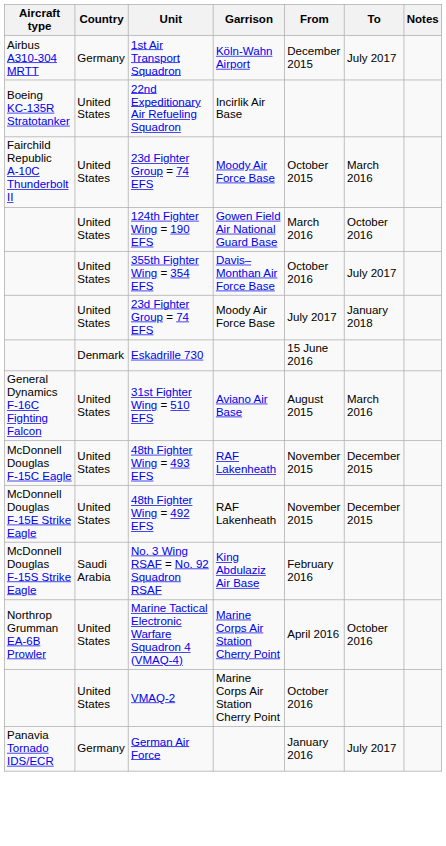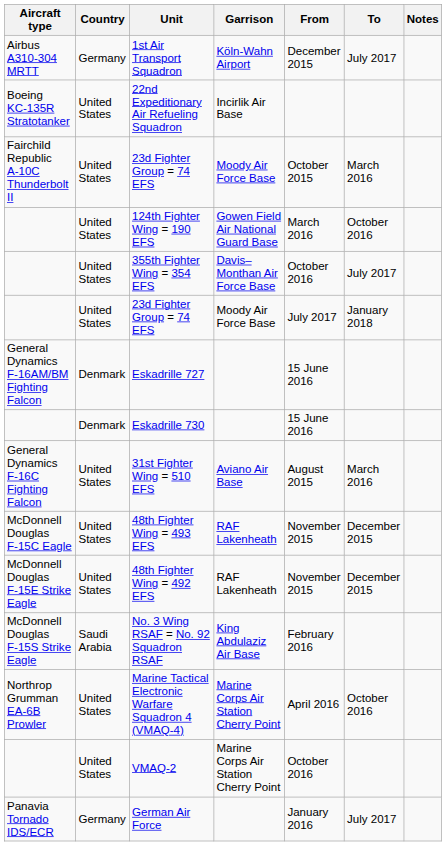 <table class="wikitable">
 <tr>
 <th>Aircraft type</th>
 <th>Country</th>
 <th>Unit</th>
 <th>Garrison</th>
 <th>From</th>
 <th>To</th>
 <th>Notes</th>
 </tr>
 <tr>
 <td>Airbus<br><a href='#'>A310-304 MRTT</a></td>
 <td>Germany</td>
 <td><a href='#'>1st Air Transport Squadron</a></td>
 <td><a href='#'>Köln-Wahn Airport</a></td>
 <td>December 2015</td>
 <td>July 2017</td>
 <td></td>
 </tr>
 <tr>
 <td>Boeing<br><a href='#'>KC-135R Stratotanker</a></td>
 <td>United States</td>
 <td><a href='#'>22nd Expeditionary Air Refueling Squadron</a></td>
 <td>Incirlik Air Base</td>
 <td></td>
 <td></td>
 <td></td>
 </tr>
 <tr>
 <td>Fairchild Republic<br><a href='#'>A-10C Thunderbolt II</a></td>
 <td>United States</td>
 <td><a href='#'>23d Fighter Group</a> = <a href='#'>74 EFS</a></td>
 <td><a href='#'>Moody Air Force Base</a></td>
 <td>October 2015</td>
 <td>March 2016</td>
 <td></td>
 </tr>
 <tr>
 <td></td>
 <td>United States</td>
 <td><a href='#'>124th Fighter Wing</a> = <a href='#'>190 EFS</a></td>
 <td><a href='#'>Gowen Field Air National Guard Base</a></td>
 <td>March 2016</td>
 <td>October 2016</td>
 <td></td>
 </tr>
 <tr>
 <td></td>
 <td>United States</td>
 <td><a href='#'>355th Fighter Wing</a> = <a href='#'>354 EFS</a></td>
 <td><a href='#'>Davis–Monthan Air Force Base</a></td>
 <td>October 2016</td>
 <td>July 2017</td>
 <td></td>
 </tr>
 <tr>
 <td></td>
 <td>United States</td>
 <td><a href='#'>23d Fighter Group</a> = <a href='#'>74 EFS</a></td>
 <td>Moody Air Force Base</td>
 <td>July 2017</td>
 <td>January 2018</td>
+<td></td>
+</tr>
+<tr>
+<td>General Dynamics<br><a href='#'>F-16AM/BM Fighting Falcon</a></td>
+<td>Denmark</td>
+<td><a href='#'>Eskadrille 727</a></td>
+<td></td>
+<td>15 June 2016</td>
+<td></td>
 <td></td>
 </tr>
 <tr>
 <td></td>
 <td>Denmark</td>
 <td><a href='#'>Eskadrille 730</a></td>
 <td></td>
 <td>15 June 2016</td>
 <td></td>
 <td></td>
 </tr>
 <tr>
 <td>General Dynamics<br><a href='#'>F-16C Fighting Falcon</a></td>
 <td>United States</td>
 <td><a href='#'>31st Fighter Wing</a> = <a href='#'>510 EFS</a></td>
 <td><a href='#'>Aviano Air Base</a></td>
 <td>August 2015</td>
 <td>March 2016</td>
 <td></td>
 </tr>
 <tr>
 <td>McDonnell Douglas<br><a href='#'>F-15C Eagle</a></td>
 <td>United States</td>
 <td><a href='#'>48th Fighter Wing</a> = <a href='#'>493 EFS</a></td>
 <td><a href='#'>RAF Lakenheath</a></td>
 <td>November 2015</td>
 <td>December 2015</td>
 <td></td>
 </tr>
 <tr>
 <td>McDonnell Douglas<br><a href='#'>F-15E Strike Eagle</a></td>
 <td>United States</td>
 <td><a href='#'>48th Fighter Wing</a> = <a href='#'>492 EFS</a></td>
 <td>RAF Lakenheath</td>
 <td>November 2015 </td>
 <td>December 2015</td>
 <td></td>
 </tr>
 <tr>
 <td>McDonnell Douglas<br><a href='#'>F-15S Strike Eagle</a></td>
 <td>Saudi Arabia</td>
 <td><a href='#'>No. 3 Wing RSAF</a> = <a href='#'>No. 92 Squadron RSAF</a></td>
 <td><a href='#'>King Abdulaziz Air Base</a></td>
 <td>February 2016</td>
 <td></td>
 <td></td>
 </tr>
 <tr>
 <td>Northrop Grumman<br><a href='#'>EA-6B Prowler</a></td>
 <td>United States</td>
 <td><a href='#'>Marine Tactical Electronic Warfare Squadron 4 (VMAQ-4)</a></td>
 <td><a href='#'>Marine Corps Air Station Cherry Point</a></td>
 <td>April 2016</td>
 <td>October 2016</td>
 <td></td>
 </tr>
 <tr>
 <td></td>
 <td>United States</td>
 <td><a href='#'>VMAQ-2</a></td>
 <td>Marine Corps Air Station Cherry Point</td>
 <td>October 2016</td>
 <td></td>
 <td></td>
 </tr>
 <tr>
 <td>Panavia<br><a href='#'>Tornado IDS/ECR</a></td>
 <td>Germany</td>
 <td><a href='#'>German Air Force</a></td>
 <td></td>
 <td>January 2016</td>
 <td>July 2017</td>
 <td></td>
 </tr>
 </table>
